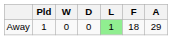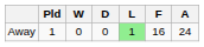 <table class="wikitable" border="1">
 <tr>
 <th width=40></th>
 <th width=30>Pld</th>
 <th width=30>W</th>
 <th width=30>D</th>
 <th width=30>L</th>
 <th width=30>F</th>
 <th width=30>A</th>
 </tr>
 <tr>
 <td>Away</td>
 <td align=center>1</td>
 <td align=center>0</td>
 <td align=center>0</td>
 <td align=center style="background: lightgreen;">1</td>
-<td align=center>18</td>
-<td align=center>29</td>
+<td align=center>16</td>
+<td align=center>24</td>
 </tr>
 </table>
